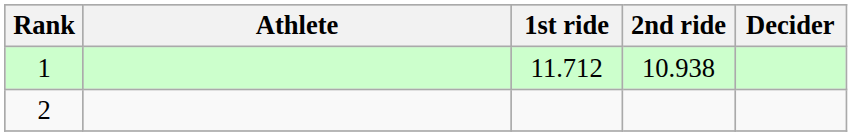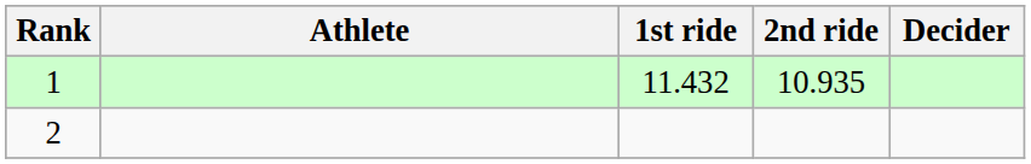 <table class=wikitable style="text-align:center">
 <tr>
 <th width=40>Rank</th>
 <th width=250>Athlete</th>
 <th width=60>1st ride</th>
 <th width=60>2nd ride</th>
 <th width=60>Decider</th>
 </tr>
 <tr bgcolor=ccffcc>
 <td>1</td>
 <td align=left></td>
-<td>11.712</td>
-<td>10.938</td>
+<td>11.432</td>
+<td>10.935</td>
 <td></td>
 </tr>
 <tr>
 <td>2</td>
 <td align=left></td>
 <td></td>
 <td></td>
 <td></td>
 </tr>
 </table>
